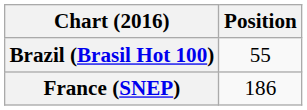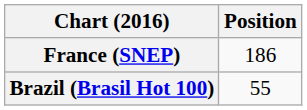 <table class="wikitable sortable plainrowheaders" style="text-align:center;">
 <tr>
 <th scope="col">Chart (2016)</th>
 <th scope="col">Position</th>
 </tr>
 <tr>
+<th scope="row">France (<a href='#'>SNEP</a>)</th>
+<td>186</td>
+</tr>
+<tr>
 <th scope="row">Brazil (<a href='#'>Brasil Hot 100</a>)</th>
 <td>55</td>
 </tr>
-<tr>
-<th scope="row">France (<a href='#'>SNEP</a>)</th>
-<td>186</td>
-</tr>
 </table>
